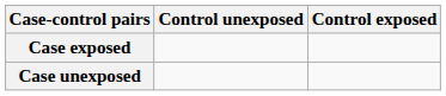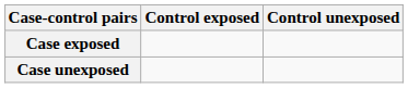 <table class="wikitable" style="text-align:center; margin:1em auto;">
 <tr>
 <th>Case-control pairs</th>
+<th>Control exposed</th>
 <th>Control unexposed</th>
-<th>Control exposed</th>
 </tr>
 <tr>
 <th>Case exposed</th>
 <td></td>
 <td></td>
 </tr>
 <tr>
 <th>Case unexposed</th>
 <td></td>
 <td></td>
 </tr>
 </table>
